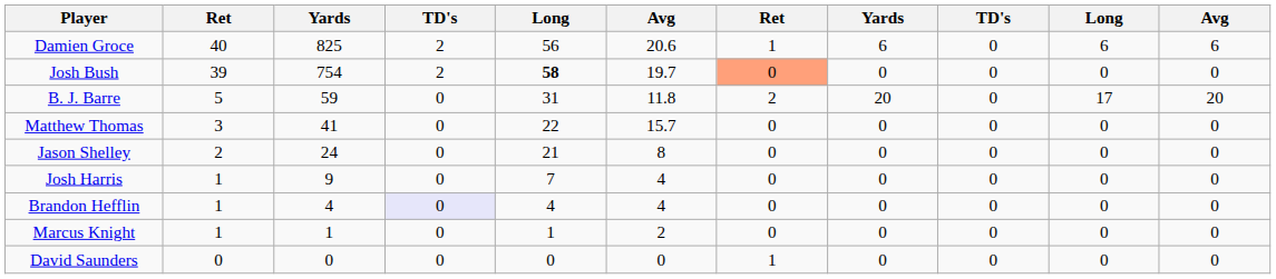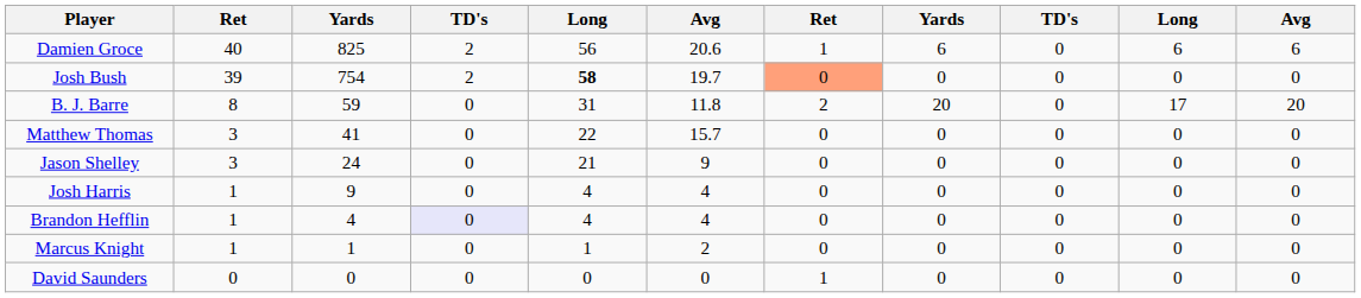 <table class="wikitable sortable">
 <tr>
 <th bgcolor="#DDDDFF" width="10%">Player</th>
 <th bgcolor="#DDDDFF" width="7%">Ret</th>
 <th bgcolor="#DDDDFF" width="7%">Yards</th>
 <th bgcolor="#DDDDFF" width="7%">TD's</th>
 <th bgcolor="#DDDDFF" width="7%">Long</th>
 <th bgcolor="#DDDDFF" width="7%">Avg</th>
 <th bgcolor="#DDDDFF" width="7%">Ret</th>
 <th bgcolor="#DDDDFF" width="7%">Yards</th>
 <th bgcolor="#DDDDFF" width="7%">TD's</th>
 <th bgcolor="#DDDDFF" width="7%">Long</th>
 <th bgcolor="#DDDDFF" width="7%">Avg</th>
 </tr>
 <tr align="center">
 <td><a href='#'>Damien Groce</a></td>
 <td>40</td>
 <td>825</td>
 <td>2</td>
 <td>56</td>
 <td>20.6</td>
 <td>1</td>
 <td>6</td>
 <td>0</td>
 <td>6</td>
 <td>6</td>
 </tr>
 <tr align="center">
 <td><a href='#'>Josh Bush</a></td>
 <td>39</td>
 <td>754</td>
 <td>2</td>
 <td><strong>58</strong></td>
 <td>19.7</td>
 <td style="background: lightsalmon;">0</td>
 <td>0</td>
 <td>0</td>
 <td>0</td>
 <td>0</td>
 </tr>
 <tr align="center">
 <td><a href='#'>B. J. Barre</a></td>
-<td>5</td>
+<td>8</td>
 <td>59</td>
 <td>0</td>
 <td>31</td>
 <td>11.8</td>
 <td>2</td>
 <td>20</td>
 <td>0</td>
 <td>17</td>
 <td>20</td>
 </tr>
 <tr align="center">
 <td><a href='#'>Matthew Thomas</a></td>
 <td>3</td>
 <td>41</td>
 <td>0</td>
 <td>22</td>
 <td>15.7</td>
 <td>0</td>
 <td>0</td>
 <td>0</td>
 <td>0</td>
 <td>0</td>
 </tr>
 <tr align="center">
 <td><a href='#'>Jason Shelley</a></td>
-<td>2</td>
+<td>3</td>
 <td>24</td>
 <td>0</td>
 <td>21</td>
-<td>8</td>
+<td>9</td>
 <td>0</td>
 <td>0</td>
 <td>0</td>
 <td>0</td>
 <td>0</td>
 </tr>
 <tr align="center">
 <td><a href='#'>Josh Harris</a></td>
 <td>1</td>
 <td>9</td>
 <td>0</td>
-<td>7</td>
+<td>4</td>
 <td>4</td>
 <td>0</td>
 <td>0</td>
 <td>0</td>
 <td>0</td>
 <td>0</td>
 </tr>
 <tr align="center">
 <td><a href='#'>Brandon Hefflin</a></td>
 <td>1</td>
 <td>4</td>
 <td style="background: lavender;">0</td>
 <td>4</td>
 <td>4</td>
 <td>0</td>
 <td>0</td>
 <td>0</td>
 <td>0</td>
 <td>0</td>
 </tr>
 <tr align="center">
 <td><a href='#'>Marcus Knight</a></td>
 <td>1</td>
 <td>1</td>
 <td>0</td>
 <td>1</td>
 <td>2</td>
 <td>0</td>
 <td>0</td>
 <td>0</td>
 <td>0</td>
 <td>0</td>
 </tr>
 <tr align="center">
 <td><a href='#'>David Saunders</a></td>
 <td>0</td>
 <td>0</td>
 <td>0</td>
 <td>0</td>
 <td>0</td>
 <td>1</td>
 <td>0</td>
 <td>0</td>
 <td>0</td>
 <td>0</td>
 </tr>
 </table>
